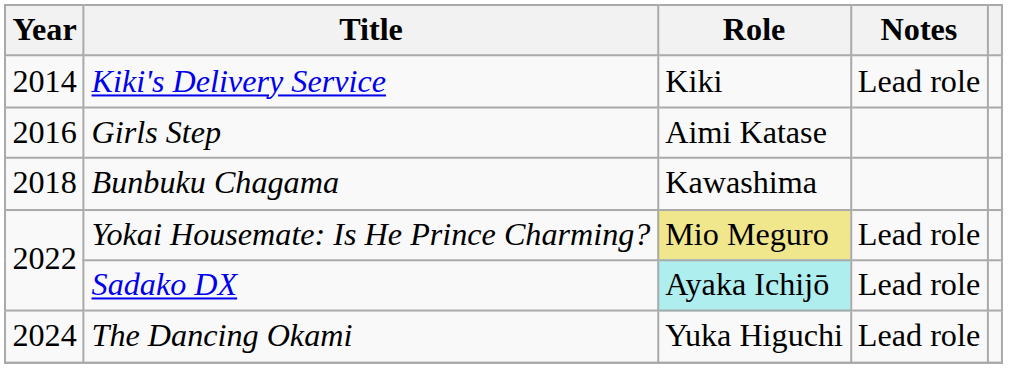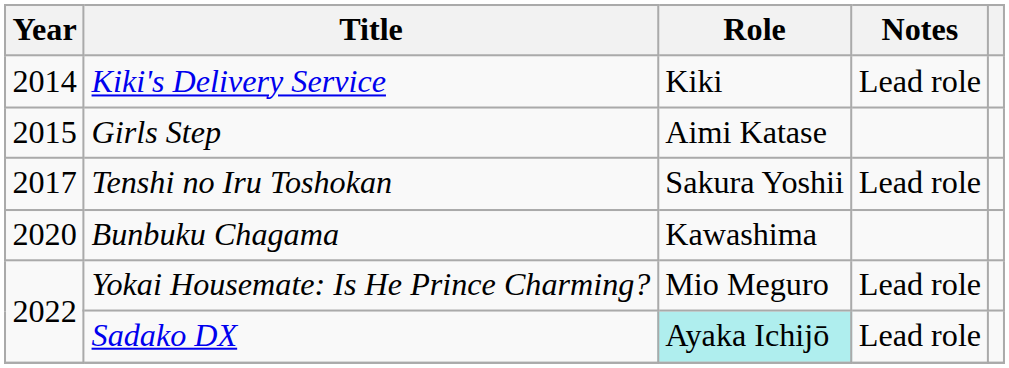 <table class="wikitable">
 <tr>
 <th>Year</th>
 <th>Title</th>
 <th>Role</th>
 <th>Notes</th>
 <th></th>
 </tr>
 <tr>
 <td>2014</td>
 <td><em><a href='#'>Kiki's Delivery Service</a></em></td>
 <td>Kiki</td>
 <td>Lead role</td>
 <td></td>
 </tr>
 <tr>
-<td>2016</td>
+<td>2015</td>
 <td><em>Girls Step</em></td>
 <td>Aimi Katase</td>
 <td></td>
 <td></td>
 </tr>
 <tr>
-<td>2018</td>
+<td>2017</td>
+<td><em>Tenshi no Iru Toshokan</em></td>
+<td>Sakura Yoshii</td>
+<td>Lead role</td>
+<td></td>
+</tr>
+<tr>
+<td>2020</td>
 <td><em>Bunbuku Chagama</em></td>
 <td>Kawashima</td>
 <td></td>
 <td></td>
 </tr>
 <tr>
 <td rowspan=2>2022</td>
 <td><em>Yokai Housemate: Is He Prince Charming?</em></td>
-<td style="background: khaki;">Mio Meguro</td>
+<td>Mio Meguro</td>
 <td>Lead role</td>
 <td></td>
 </tr>
 <tr>
 <td><em><a href='#'>Sadako DX</a></em></td>
 <td style="background: paleturquoise;">Ayaka Ichijō</td>
 <td>Lead role</td>
 <td></td>
 </tr>
 <tr>
-<td>2024</td>
-<td><em>The Dancing Okami</em></td>
-<td>Yuka Higuchi</td>
-<td>Lead role</td>
-<td></td>
-</tr>
-<tr>
 </tr>
 </table>
